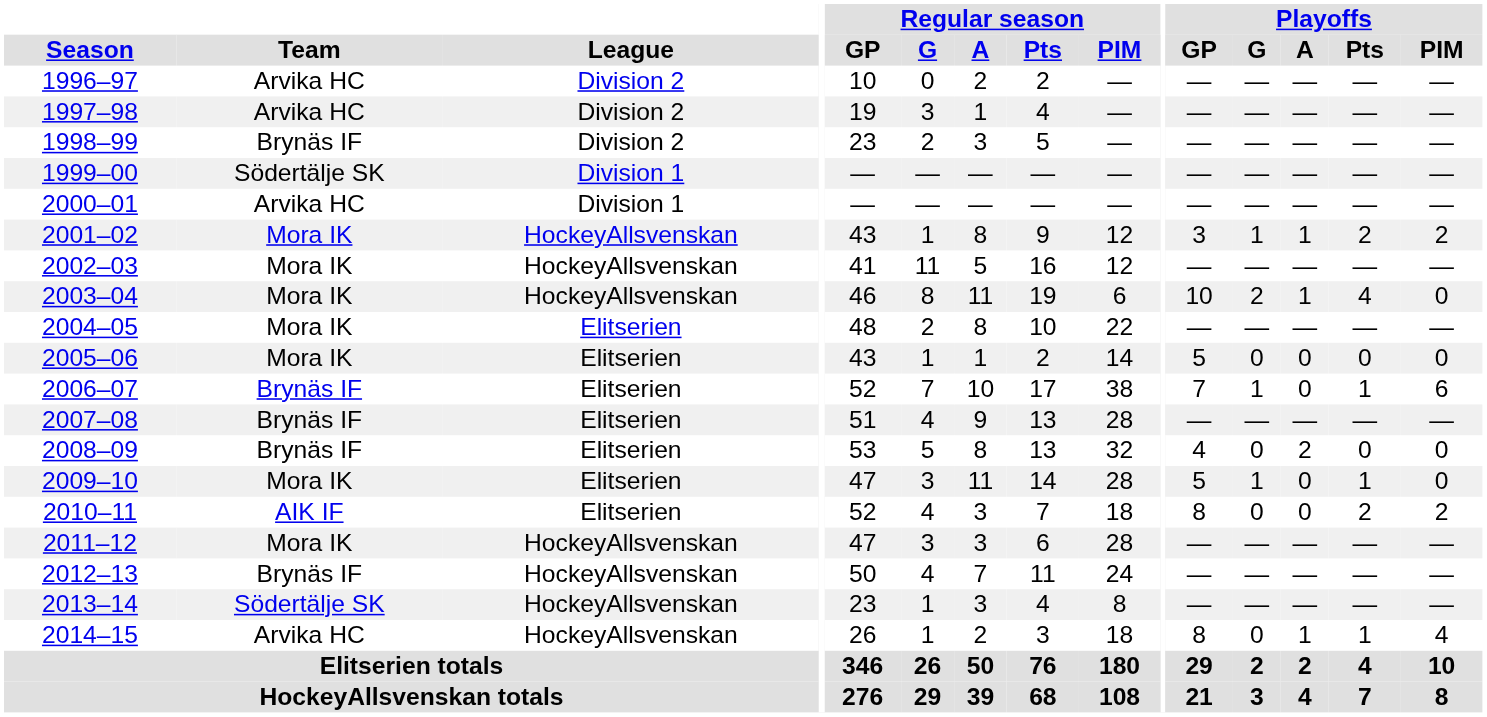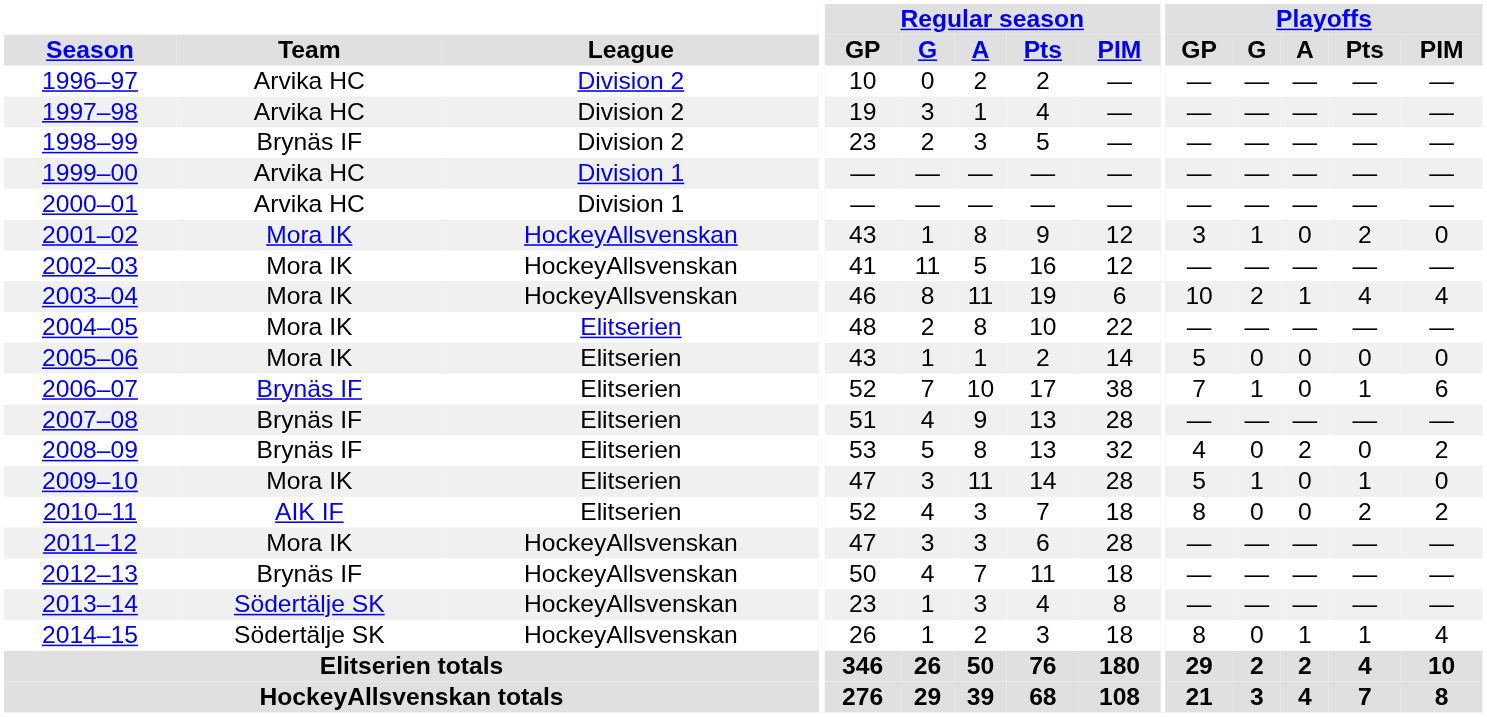 <table border="0" cellpadding="1" cellspacing="0" style="text-align:center; width:60em">
 <tr bgcolor="#e0e0e0">
 <th colspan="3" bgcolor="#ffffff"></th>
 <th rowspan="99" bgcolor="#ffffff"></th>
 <th colspan="5"><a href='#'>Regular season</a></th>
 <th rowspan="99" bgcolor="#ffffff"></th>
 <th colspan="5"><a href='#'>Playoffs</a></th>
 </tr>
 <tr bgcolor="#e0e0e0">
 <th><a href='#'>Season</a></th>
 <th>Team</th>
 <th>League</th>
 <th>GP</th>
 <th><a href='#'>G</a></th>
 <th><a href='#'>A</a></th>
 <th><a href='#'>Pts</a></th>
 <th><a href='#'>PIM</a></th>
 <th>GP</th>
 <th>G</th>
 <th>A</th>
 <th>Pts</th>
 <th>PIM</th>
 </tr>
 <tr>
 <td><a href='#'>1996–97</a></td>
 <td>Arvika HC</td>
 <td><a href='#'>Division 2</a></td>
 <td>10</td>
 <td>0</td>
 <td>2</td>
 <td>2</td>
 <td>—</td>
 <td>—</td>
 <td>—</td>
 <td>—</td>
 <td>—</td>
 <td>—</td>
 </tr>
 <tr bgcolor="#f0f0f0">
 <td><a href='#'>1997–98</a></td>
 <td>Arvika HC</td>
 <td>Division 2</td>
 <td>19</td>
 <td>3</td>
 <td>1</td>
 <td>4</td>
 <td>—</td>
 <td>—</td>
 <td>—</td>
 <td>—</td>
 <td>—</td>
 <td>—</td>
 </tr>
 <tr>
 <td><a href='#'>1998–99</a></td>
 <td>Brynäs IF</td>
 <td>Division 2</td>
 <td>23</td>
 <td>2</td>
 <td>3</td>
 <td>5</td>
 <td>—</td>
 <td>—</td>
 <td>—</td>
 <td>—</td>
 <td>—</td>
 <td>—</td>
 </tr>
 <tr bgcolor="#f0f0f0">
 <td><a href='#'>1999–00</a></td>
-<td>Södertälje SK</td>
+<td>Arvika HC</td>
 <td><a href='#'>Division 1</a></td>
 <td>—</td>
 <td>—</td>
 <td>—</td>
 <td>—</td>
 <td>—</td>
 <td>—</td>
 <td>—</td>
 <td>—</td>
 <td>—</td>
 <td>—</td>
 </tr>
 <tr>
 <td><a href='#'>2000–01</a></td>
 <td>Arvika HC</td>
 <td>Division 1</td>
 <td>—</td>
 <td>—</td>
 <td>—</td>
 <td>—</td>
 <td>—</td>
 <td>—</td>
 <td>—</td>
 <td>—</td>
 <td>—</td>
 <td>—</td>
 </tr>
 <tr bgcolor="#f0f0f0">
 <td><a href='#'>2001–02</a></td>
 <td><a href='#'>Mora IK</a></td>
 <td><a href='#'>HockeyAllsvenskan</a></td>
 <td>43</td>
 <td>1</td>
 <td>8</td>
 <td>9</td>
 <td>12</td>
 <td>3</td>
 <td>1</td>
-<td>1</td>
+<td>0</td>
 <td>2</td>
-<td>2</td>
+<td>0</td>
 </tr>
 <tr>
 <td><a href='#'>2002–03</a></td>
 <td>Mora IK</td>
 <td>HockeyAllsvenskan</td>
 <td>41</td>
 <td>11</td>
 <td>5</td>
 <td>16</td>
 <td>12</td>
 <td>—</td>
 <td>—</td>
 <td>—</td>
 <td>—</td>
 <td>—</td>
 </tr>
 <tr bgcolor="#f0f0f0">
 <td><a href='#'>2003–04</a></td>
 <td>Mora IK</td>
 <td>HockeyAllsvenskan</td>
 <td>46</td>
 <td>8</td>
 <td>11</td>
 <td>19</td>
 <td>6</td>
 <td>10</td>
 <td>2</td>
 <td>1</td>
 <td>4</td>
-<td>0</td>
+<td>4</td>
 </tr>
 <tr>
 <td><a href='#'>2004–05</a></td>
 <td>Mora IK</td>
 <td><a href='#'>Elitserien</a></td>
 <td>48</td>
 <td>2</td>
 <td>8</td>
 <td>10</td>
 <td>22</td>
 <td>—</td>
 <td>—</td>
 <td>—</td>
 <td>—</td>
 <td>—</td>
 </tr>
 <tr bgcolor="#f0f0f0">
 <td><a href='#'>2005–06</a></td>
 <td>Mora IK</td>
 <td>Elitserien</td>
 <td>43</td>
 <td>1</td>
 <td>1</td>
 <td>2</td>
 <td>14</td>
 <td>5</td>
 <td>0</td>
 <td>0</td>
 <td>0</td>
 <td>0</td>
 </tr>
 <tr>
 <td><a href='#'>2006–07</a></td>
 <td><a href='#'>Brynäs IF</a></td>
 <td>Elitserien</td>
 <td>52</td>
 <td>7</td>
 <td>10</td>
 <td>17</td>
 <td>38</td>
 <td>7</td>
 <td>1</td>
 <td>0</td>
 <td>1</td>
 <td>6</td>
 </tr>
 <tr bgcolor="#f0f0f0">
 <td><a href='#'>2007–08</a></td>
 <td>Brynäs IF</td>
 <td>Elitserien</td>
 <td>51</td>
 <td>4</td>
 <td>9</td>
 <td>13</td>
 <td>28</td>
 <td>—</td>
 <td>—</td>
 <td>—</td>
 <td>—</td>
 <td>—</td>
 </tr>
 <tr>
 <td><a href='#'>2008–09</a></td>
 <td>Brynäs IF</td>
 <td>Elitserien</td>
 <td>53</td>
 <td>5</td>
 <td>8</td>
 <td>13</td>
 <td>32</td>
 <td>4</td>
 <td>0</td>
 <td>2</td>
 <td>0</td>
-<td>0</td>
+<td>2</td>
 </tr>
 <tr bgcolor="#f0f0f0">
 <td><a href='#'>2009–10</a></td>
 <td>Mora IK</td>
 <td>Elitserien</td>
 <td>47</td>
 <td>3</td>
 <td>11</td>
 <td>14</td>
 <td>28</td>
 <td>5</td>
 <td>1</td>
 <td>0</td>
 <td>1</td>
 <td>0</td>
 </tr>
 <tr>
 <td><a href='#'>2010–11</a></td>
 <td><a href='#'>AIK IF</a></td>
 <td>Elitserien</td>
 <td>52</td>
 <td>4</td>
 <td>3</td>
 <td>7</td>
 <td>18</td>
 <td>8</td>
 <td>0</td>
 <td>0</td>
 <td>2</td>
 <td>2</td>
 </tr>
 <tr bgcolor="#f0f0f0">
 <td><a href='#'>2011–12</a></td>
 <td>Mora IK</td>
 <td>HockeyAllsvenskan</td>
 <td>47</td>
 <td>3</td>
 <td>3</td>
 <td>6</td>
 <td>28</td>
 <td>—</td>
 <td>—</td>
 <td>—</td>
 <td>—</td>
 <td>—</td>
 </tr>
 <tr>
 <td><a href='#'>2012–13</a></td>
 <td>Brynäs IF</td>
 <td>HockeyAllsvenskan</td>
 <td>50</td>
 <td>4</td>
 <td>7</td>
 <td>11</td>
-<td>24</td>
+<td>18</td>
 <td>—</td>
 <td>—</td>
 <td>—</td>
 <td>—</td>
 <td>—</td>
 </tr>
 <tr bgcolor="#f0f0f0">
 <td><a href='#'>2013–14</a></td>
 <td><a href='#'>Södertälje SK</a></td>
 <td>HockeyAllsvenskan</td>
 <td>23</td>
 <td>1</td>
 <td>3</td>
 <td>4</td>
 <td>8</td>
 <td>—</td>
 <td>—</td>
 <td>—</td>
 <td>—</td>
 <td>—</td>
 </tr>
 <tr>
 <td><a href='#'>2014–15</a></td>
-<td>Arvika HC</td>
+<td>Södertälje SK</td>
 <td>HockeyAllsvenskan</td>
 <td>26</td>
 <td>1</td>
 <td>2</td>
 <td>3</td>
 <td>18</td>
 <td>8</td>
 <td>0</td>
 <td>1</td>
 <td>1</td>
 <td>4</td>
 </tr>
 <tr>
 </tr>
 <tr ALIGN="center" bgcolor="#e0e0e0">
 <th colspan="3">Elitserien totals</th>
 <th ALIGN="center">346</th>
 <th ALIGN="center">26</th>
 <th ALIGN="center">50</th>
 <th ALIGN="center">76</th>
 <th ALIGN="center">180</th>
 <th ALIGN="center">29</th>
 <th ALIGN="center">2</th>
 <th ALIGN="center">2</th>
 <th ALIGN="center">4</th>
 <th ALIGN="center">10</th>
 </tr>
 <tr>
 </tr>
 <tr ALIGN="center" bgcolor="#e0e0e0">
 <th colspan="3">HockeyAllsvenskan totals</th>
 <th ALIGN="center">276</th>
 <th ALIGN="center">29</th>
 <th ALIGN="center">39</th>
 <th ALIGN="center">68</th>
 <th ALIGN="center">108</th>
 <th ALIGN="center">21</th>
 <th ALIGN="center">3</th>
 <th ALIGN="center">4</th>
 <th ALIGN="center">7</th>
 <th ALIGN="center">8</th>
 </tr>
 </table>
